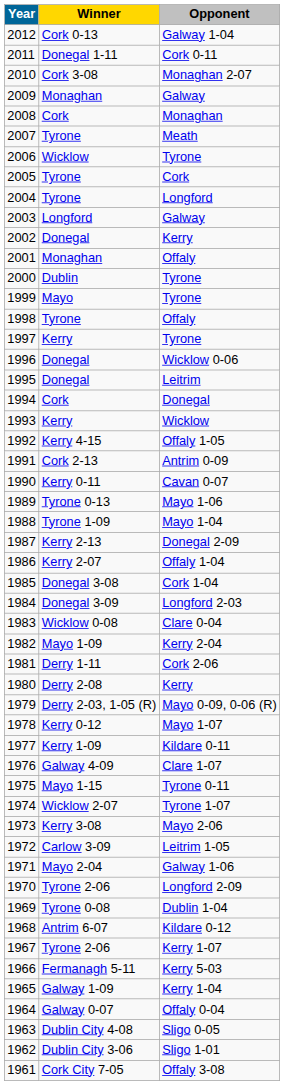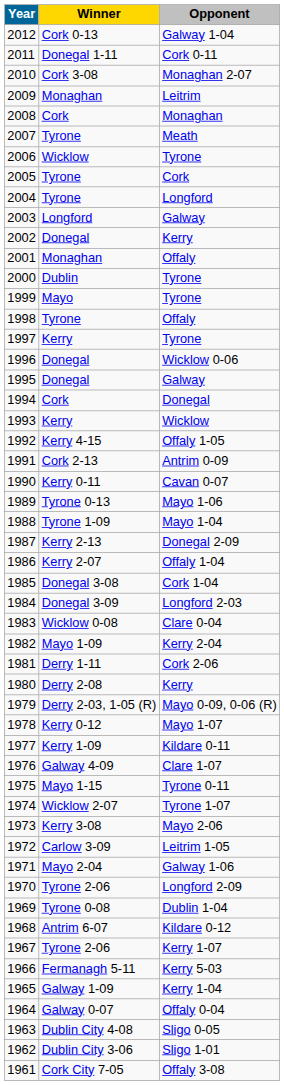 <table class="wikitable">
 <tr>
 <th style="background:#069; color:white;">Year</th>
 <th style="background:gold;">Winner</th>
 <th style="background:silver;">Opponent</th>
 </tr>
 <tr>
 <td>2012</td>
 <td><a href='#'>Cork</a> 0-13</td>
 <td><a href='#'>Galway</a> 1-04</td>
 </tr>
 <tr>
 <td>2011</td>
 <td><a href='#'>Donegal</a> 1-11</td>
 <td><a href='#'>Cork</a> 0-11</td>
 </tr>
 <tr>
 <td>2010</td>
 <td><a href='#'>Cork</a> 3-08</td>
 <td><a href='#'>Monaghan</a> 2-07</td>
 </tr>
 <tr>
 <td>2009</td>
 <td><a href='#'>Monaghan</a></td>
-<td><a href='#'>Galway</a></td>
+<td><a href='#'>Leitrim</a></td>
 </tr>
 <tr>
 <td>2008</td>
 <td><a href='#'>Cork</a></td>
 <td><a href='#'>Monaghan</a></td>
 </tr>
 <tr>
 <td>2007</td>
 <td><a href='#'>Tyrone</a></td>
 <td><a href='#'>Meath</a></td>
 </tr>
 <tr>
 <td>2006</td>
 <td><a href='#'>Wicklow</a></td>
 <td><a href='#'>Tyrone</a></td>
 </tr>
 <tr>
 <td>2005</td>
 <td><a href='#'>Tyrone</a></td>
 <td><a href='#'>Cork</a></td>
 </tr>
 <tr>
 <td>2004</td>
 <td><a href='#'>Tyrone</a></td>
 <td><a href='#'>Longford</a></td>
 </tr>
 <tr>
 <td>2003</td>
 <td><a href='#'>Longford</a></td>
 <td><a href='#'>Galway</a></td>
 </tr>
 <tr>
 <td>2002</td>
 <td><a href='#'>Donegal</a></td>
 <td><a href='#'>Kerry</a></td>
 </tr>
 <tr>
 <td>2001</td>
 <td><a href='#'>Monaghan</a></td>
 <td><a href='#'>Offaly</a></td>
 </tr>
 <tr>
 <td>2000</td>
 <td><a href='#'>Dublin</a></td>
 <td><a href='#'>Tyrone</a></td>
 </tr>
 <tr>
 <td>1999</td>
 <td><a href='#'>Mayo</a></td>
 <td><a href='#'>Tyrone</a></td>
 </tr>
 <tr>
 <td>1998</td>
 <td><a href='#'>Tyrone</a></td>
 <td><a href='#'>Offaly</a></td>
 </tr>
 <tr>
 <td>1997</td>
 <td><a href='#'>Kerry</a></td>
 <td><a href='#'>Tyrone</a></td>
 </tr>
 <tr>
 <td>1996</td>
 <td><a href='#'>Donegal</a></td>
 <td><a href='#'>Wicklow</a> 0-06</td>
 </tr>
 <tr>
 <td>1995</td>
 <td><a href='#'>Donegal</a></td>
-<td><a href='#'>Leitrim</a></td>
+<td><a href='#'>Galway</a></td>
 </tr>
 <tr>
 <td>1994</td>
 <td><a href='#'>Cork</a></td>
 <td><a href='#'>Donegal</a></td>
 </tr>
 <tr>
 <td>1993</td>
 <td><a href='#'>Kerry</a></td>
 <td><a href='#'>Wicklow</a></td>
 </tr>
 <tr>
 <td>1992</td>
 <td><a href='#'>Kerry</a> 4-15</td>
 <td><a href='#'>Offaly</a> 1-05</td>
 </tr>
 <tr>
 <td>1991</td>
 <td><a href='#'>Cork</a> 2-13</td>
 <td><a href='#'>Antrim</a> 0-09</td>
 </tr>
 <tr>
 <td>1990</td>
 <td><a href='#'>Kerry</a> 0-11</td>
 <td><a href='#'>Cavan</a> 0-07</td>
 </tr>
 <tr>
 <td>1989</td>
 <td><a href='#'>Tyrone</a> 0-13</td>
 <td><a href='#'>Mayo</a> 1-06</td>
 </tr>
 <tr>
 <td>1988</td>
 <td><a href='#'>Tyrone</a> 1-09</td>
 <td><a href='#'>Mayo</a> 1-04</td>
 </tr>
 <tr>
 <td>1987</td>
 <td><a href='#'>Kerry</a> 2-13</td>
 <td><a href='#'>Donegal</a> 2-09</td>
 </tr>
 <tr>
 <td>1986</td>
 <td><a href='#'>Kerry</a>  2-07</td>
 <td><a href='#'>Offaly</a> 1-04</td>
 </tr>
 <tr>
 <td>1985</td>
 <td><a href='#'>Donegal</a> 3-08</td>
 <td><a href='#'>Cork</a> 1-04</td>
 </tr>
 <tr>
 <td>1984</td>
 <td><a href='#'>Donegal</a> 3-09</td>
 <td><a href='#'>Longford</a> 2-03</td>
 </tr>
 <tr>
 <td>1983</td>
 <td><a href='#'>Wicklow</a> 0-08</td>
 <td><a href='#'>Clare</a> 0-04</td>
 </tr>
 <tr>
 <td>1982</td>
 <td><a href='#'>Mayo</a> 1-09</td>
 <td><a href='#'>Kerry</a> 2-04</td>
 </tr>
 <tr>
 <td>1981</td>
 <td><a href='#'>Derry</a> 1-11</td>
 <td><a href='#'>Cork</a> 2-06</td>
 </tr>
 <tr>
 <td>1980</td>
 <td><a href='#'>Derry</a> 2-08</td>
 <td><a href='#'>Kerry</a></td>
 </tr>
 <tr>
 <td>1979</td>
 <td><a href='#'>Derry</a> 2-03, 1-05 (R)</td>
 <td><a href='#'>Mayo</a> 0-09, 0-06 (R)</td>
 </tr>
 <tr>
 <td>1978</td>
 <td><a href='#'>Kerry</a> 0-12</td>
 <td><a href='#'>Mayo</a> 1-07</td>
 </tr>
 <tr>
 <td>1977</td>
 <td><a href='#'>Kerry</a> 1-09</td>
 <td><a href='#'>Kildare</a> 0-11</td>
 </tr>
 <tr>
 <td>1976</td>
 <td><a href='#'>Galway</a> 4-09</td>
 <td><a href='#'>Clare</a> 1-07</td>
 </tr>
 <tr>
 <td>1975</td>
 <td><a href='#'>Mayo</a> 1-15</td>
 <td><a href='#'>Tyrone</a> 0-11</td>
 </tr>
 <tr>
 <td>1974</td>
 <td><a href='#'>Wicklow</a> 2-07</td>
 <td><a href='#'>Tyrone</a> 1-07</td>
 </tr>
 <tr>
 <td>1973</td>
 <td><a href='#'>Kerry</a> 3-08</td>
 <td><a href='#'>Mayo</a> 2-06</td>
 </tr>
 <tr>
 <td>1972</td>
 <td><a href='#'>Carlow</a> 3-09</td>
 <td><a href='#'>Leitrim</a> 1-05</td>
 </tr>
 <tr>
 <td>1971</td>
 <td><a href='#'>Mayo</a> 2-04</td>
 <td><a href='#'>Galway</a> 1-06</td>
 </tr>
 <tr>
 <td>1970</td>
 <td><a href='#'>Tyrone</a> 2-06</td>
 <td><a href='#'>Longford</a> 2-09</td>
 </tr>
 <tr>
 <td>1969</td>
 <td><a href='#'>Tyrone</a> 0-08</td>
 <td><a href='#'>Dublin</a> 1-04</td>
 </tr>
 <tr>
 <td>1968</td>
 <td><a href='#'>Antrim</a> 6-07</td>
 <td><a href='#'>Kildare</a> 0-12</td>
 </tr>
 <tr>
 <td>1967</td>
 <td><a href='#'>Tyrone</a> 2-06</td>
 <td><a href='#'>Kerry</a> 1-07</td>
 </tr>
 <tr>
 <td>1966</td>
 <td><a href='#'>Fermanagh</a> 5-11</td>
 <td><a href='#'>Kerry</a> 5-03</td>
 </tr>
 <tr>
 <td>1965</td>
 <td><a href='#'>Galway</a> 1-09</td>
 <td><a href='#'>Kerry</a> 1-04</td>
 </tr>
 <tr>
 <td>1964</td>
 <td><a href='#'>Galway</a> 0-07</td>
 <td><a href='#'>Offaly</a> 0-04</td>
 </tr>
 <tr>
 <td>1963</td>
 <td><a href='#'>Dublin City</a> 4-08</td>
 <td><a href='#'>Sligo</a> 0-05</td>
 </tr>
 <tr>
 <td>1962</td>
 <td><a href='#'>Dublin City</a> 3-06</td>
 <td><a href='#'>Sligo</a> 1-01</td>
 </tr>
 <tr>
 <td>1961</td>
 <td><a href='#'>Cork City</a> 7-05</td>
 <td><a href='#'>Offaly</a> 3-08</td>
 </tr>
 </table>
